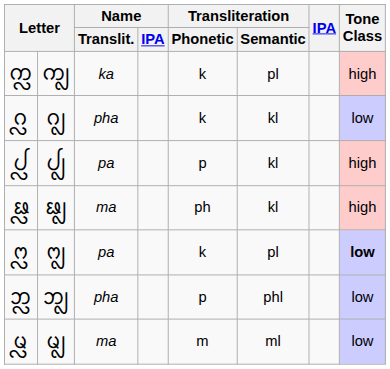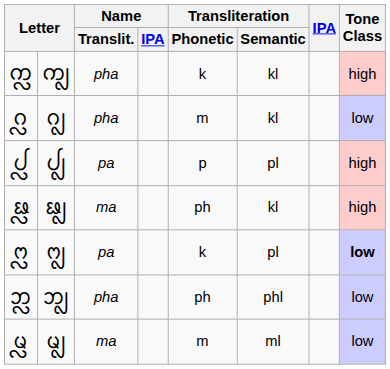 <table class="wikitable" style="text-align: center;">
 <tr>
 <th colspan="2" rowspan="2">Letter</th>
 <th colspan="2">Name</th>
 <th colspan="2">Transliteration</th>
 <th rowspan="2"><a href='#'>IPA</a></th>
 <th rowspan="2">Tone<br>Class</th>
 </tr>
 <tr>
 <th>Translit.</th>
 <th><a href='#'>IPA</a></th>
 <th>Phonetic</th>
 <th>Semantic</th>
 </tr>
 <tr>
 <td style="font-size: 150%">ᨠᩖ</td>
 <td style="font-size: 150%">ᨠ᩠ᩃ</td>
-<td><em>ka</em></td>
+<td><em>pha</em></td>
 <td></td>
 <td>k</td>
-<td>pl</td>
+<td>kl</td>
 <td></td>
 <td style="background: #fcc">high</td>
 </tr>
 <tr>
 <td style="font-size: 150%">ᨣᩖ</td>
 <td style="font-size: 150%">ᨣ᩠ᩃ</td>
 <td><em>pha</em></td>
 <td></td>
-<td>k</td>
+<td>m</td>
 <td>kl</td>
 <td></td>
 <td style="background: #ccf">low</td>
 </tr>
 <tr>
 <td style="font-size: 150%">ᨸᩖ</td>
 <td style="font-size: 150%">ᨸ᩠ᩃ</td>
 <td><em>pa</em></td>
 <td></td>
 <td>p</td>
-<td>kl</td>
+<td>pl</td>
 <td></td>
 <td style="background: #fcc">high</td>
 </tr>
 <tr>
 <td style="font-size: 150%">ᨹᩖ</td>
 <td style="font-size: 150%">ᨹ᩠ᩃ</td>
 <td><em>ma</em></td>
 <td></td>
 <td>ph</td>
 <td>kl</td>
 <td></td>
 <td style="background: #fcc">high</td>
 </tr>
 <tr>
 <td style="font-size: 150%">ᨻᩖ</td>
 <td style="font-size: 150%">ᨻ᩠ᩃ</td>
 <td><em>pa</em></td>
 <td></td>
 <td>k</td>
 <td>pl</td>
 <td></td>
 <td style="background: #ccf"><strong>low</strong></td>
 </tr>
 <tr>
 <td style="font-size: 150%">ᨽᩖ</td>
 <td style="font-size: 150%">ᨽ᩠ᩃ</td>
 <td><em>pha</em></td>
 <td></td>
-<td>p</td>
+<td>ph</td>
 <td>phl</td>
 <td></td>
 <td style="background: #ccf">low</td>
 </tr>
 <tr>
 <td style="font-size: 150%">ᨾᩖ</td>
 <td style="font-size: 150%">ᨾ᩠ᩃ</td>
 <td><em>ma</em></td>
 <td></td>
 <td>m</td>
 <td>ml</td>
 <td></td>
 <td style="background: #ccf">low</td>
 </tr>
 </table>
